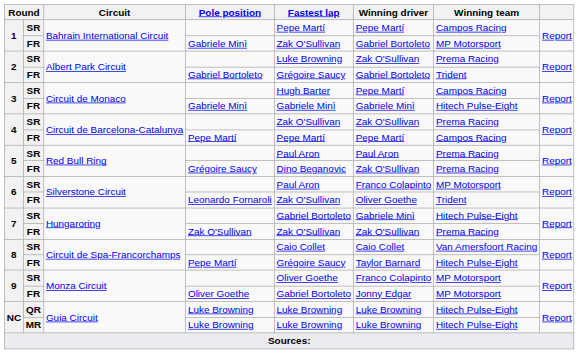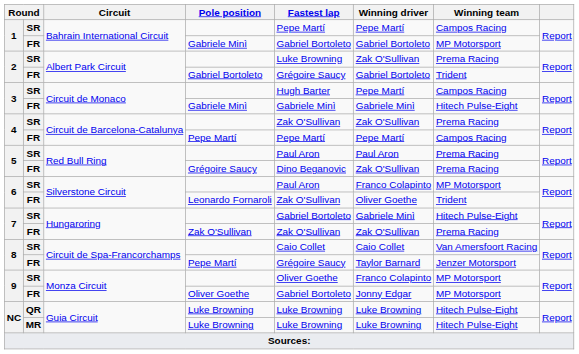 <table class="wikitable" style="font-size: 85%;">
 <tr>
 <th colspan=2>Round</th>
 <th>Circuit</th>
 <th nowrap><a href='#'>Pole position</a></th>
 <th nowrap><a href='#'>Fastest lap</a></th>
 <th nowrap>Winning driver</th>
 <th nowrap>Winning team</th>
 <th nowrap></th>
 </tr>
 <tr>
 <th rowspan=2>1</th>
 <th>SR</th>
 <td rowspan=2> <a href='#'>Bahrain International Circuit</a></td>
 <td></td>
 <td> <a href='#'>Pepe Martí</a></td>
 <td> <a href='#'>Pepe Martí</a></td>
 <td> <a href='#'>Campos Racing</a></td>
 <td rowspan=2><a href='#'>Report</a></td>
 </tr>
 <tr>
 <th>FR</th>
 <td> <a href='#'>Gabriele Minì</a></td>
-<td> <a href='#'>Zak O'Sullivan</a></td>
+<td nowrap> <a href='#'>Gabriel Bortoleto</a></td>
 <td nowrap> <a href='#'>Gabriel Bortoleto</a></td>
 <td> <a href='#'>MP Motorsport</a></td>
 </tr>
 <tr>
 <th rowspan=2>2</th>
 <th>SR</th>
 <td rowspan=2> <a href='#'>Albert Park Circuit</a></td>
 <td></td>
 <td nowrap> <a href='#'>Luke Browning</a></td>
 <td> <a href='#'>Zak O'Sullivan</a></td>
 <td> <a href='#'>Prema Racing</a></td>
 <td rowspan=2><a href='#'>Report</a></td>
 </tr>
 <tr>
 <th>FR</th>
 <td> <a href='#'>Gabriel Bortoleto</a></td>
 <td> <a href='#'>Grégoire Saucy</a></td>
 <td> <a href='#'>Gabriel Bortoleto</a></td>
 <td> <a href='#'>Trident</a></td>
 </tr>
 <tr>
 <th rowspan=2>3</th>
 <th>SR</th>
 <td rowspan=2> <a href='#'>Circuit de Monaco</a></td>
 <td></td>
 <td> <a href='#'>Hugh Barter</a></td>
 <td> <a href='#'>Pepe Martí</a></td>
 <td> <a href='#'>Campos Racing</a></td>
 <td rowspan=2><a href='#'>Report</a></td>
 </tr>
 <tr>
 <th>FR</th>
 <td> <a href='#'>Gabriele Minì</a></td>
 <td> <a href='#'>Gabriele Minì</a></td>
 <td> <a href='#'>Gabriele Minì</a></td>
 <td> <a href='#'>Hitech Pulse-Eight</a></td>
 </tr>
 <tr>
 <th rowspan=2>4</th>
 <th>SR</th>
 <td rowspan=2 nowrap> <a href='#'>Circuit de Barcelona-Catalunya</a></td>
 <td></td>
 <td> <a href='#'>Zak O'Sullivan</a></td>
 <td> <a href='#'>Zak O'Sullivan</a></td>
 <td> <a href='#'>Prema Racing</a></td>
 <td rowspan=2><a href='#'>Report</a></td>
 </tr>
 <tr>
 <th>FR</th>
 <td> <a href='#'>Pepe Martí</a></td>
 <td> <a href='#'>Pepe Martí</a></td>
 <td> <a href='#'>Pepe Martí</a></td>
 <td> <a href='#'>Campos Racing</a></td>
 </tr>
 <tr>
 <th rowspan=2>5</th>
 <th>SR</th>
 <td rowspan=2> <a href='#'>Red Bull Ring</a></td>
 <td></td>
 <td> <a href='#'>Paul Aron</a></td>
 <td> <a href='#'>Paul Aron</a></td>
 <td> <a href='#'>Prema Racing</a></td>
 <td rowspan=2><a href='#'>Report</a></td>
 </tr>
 <tr>
 <th>FR</th>
 <td> <a href='#'>Grégoire Saucy</a></td>
 <td> <a href='#'>Dino Beganovic</a></td>
 <td> <a href='#'>Zak O'Sullivan</a></td>
 <td> <a href='#'>Prema Racing</a></td>
 </tr>
 <tr>
 <th rowspan=2>6</th>
 <th>SR</th>
 <td rowspan=2> <a href='#'>Silverstone Circuit</a></td>
 <td></td>
 <td> <a href='#'>Paul Aron</a></td>
 <td> <a href='#'>Franco Colapinto</a></td>
 <td> <a href='#'>MP Motorsport</a></td>
 <td rowspan=2><a href='#'>Report</a></td>
 </tr>
 <tr>
 <th>FR</th>
 <td nowrap> <a href='#'>Leonardo Fornaroli</a></td>
 <td> <a href='#'>Zak O'Sullivan</a></td>
 <td> <a href='#'>Oliver Goethe</a></td>
 <td> <a href='#'>Trident</a></td>
 </tr>
 <tr>
 <th rowspan=2>7</th>
 <th>SR</th>
 <td rowspan=2> <a href='#'>Hungaroring</a></td>
 <td></td>
 <td> <a href='#'>Gabriel Bortoleto</a></td>
 <td> <a href='#'>Gabriele Minì</a></td>
 <td> <a href='#'>Hitech Pulse-Eight</a></td>
 <td rowspan=2><a href='#'>Report</a></td>
 </tr>
 <tr>
 <th>FR</th>
 <td> <a href='#'>Zak O'Sullivan</a></td>
 <td> <a href='#'>Zak O'Sullivan</a></td>
 <td> <a href='#'>Zak O'Sullivan</a></td>
 <td> <a href='#'>Prema Racing</a></td>
 </tr>
 <tr>
 <th rowspan=2>8</th>
 <th>SR</th>
 <td rowspan=2> <a href='#'>Circuit de Spa-Francorchamps</a></td>
 <td></td>
 <td> <a href='#'>Caio Collet</a></td>
 <td> <a href='#'>Caio Collet</a></td>
 <td nowrap> <a href='#'>Van Amersfoort Racing</a></td>
 <td rowspan=2><a href='#'>Report</a></td>
 </tr>
 <tr>
 <th>FR</th>
 <td> <a href='#'>Pepe Martí</a></td>
 <td nowrap> <a href='#'>Grégoire Saucy</a></td>
 <td> <a href='#'>Taylor Barnard</a></td>
-<td> <a href='#'>Hitech Pulse-Eight</a></td>
+<td> <a href='#'>Jenzer Motorsport</a></td>
 </tr>
 <tr>
 <th rowspan=2>9</th>
 <th>SR</th>
 <td rowspan=2> <a href='#'>Monza Circuit</a></td>
 <td></td>
 <td> <a href='#'>Oliver Goethe</a></td>
 <td> <a href='#'>Franco Colapinto</a></td>
 <td> <a href='#'>MP Motorsport</a></td>
 <td rowspan=2><a href='#'>Report</a></td>
 </tr>
 <tr>
 <th>FR</th>
 <td> <a href='#'>Oliver Goethe</a></td>
 <td> <a href='#'>Gabriel Bortoleto</a></td>
 <td> <a href='#'>Jonny Edgar</a></td>
 <td> <a href='#'>MP Motorsport</a></td>
 </tr>
 <tr>
 <th rowspan=2>NC</th>
 <th>QR</th>
 <td rowspan=2> <a href='#'>Guia Circuit</a></td>
 <td> <a href='#'>Luke Browning</a></td>
 <td> <a href='#'>Luke Browning</a></td>
 <td> <a href='#'>Luke Browning</a></td>
 <td> <a href='#'>Hitech Pulse-Eight</a></td>
 <td rowspan=2><a href='#'>Report</a></td>
 </tr>
 <tr>
 <th>MR</th>
 <td> <a href='#'>Luke Browning</a></td>
 <td> <a href='#'>Luke Browning</a></td>
 <td> <a href='#'>Luke Browning</a></td>
 <td> <a href='#'>Hitech Pulse-Eight</a></td>
 </tr>
 <tr>
 <td colspan="8" style="background-color:#EAECF0;text-align:center" align="bottom"><strong>Sources:</strong></td>
 </tr>
 </table>
